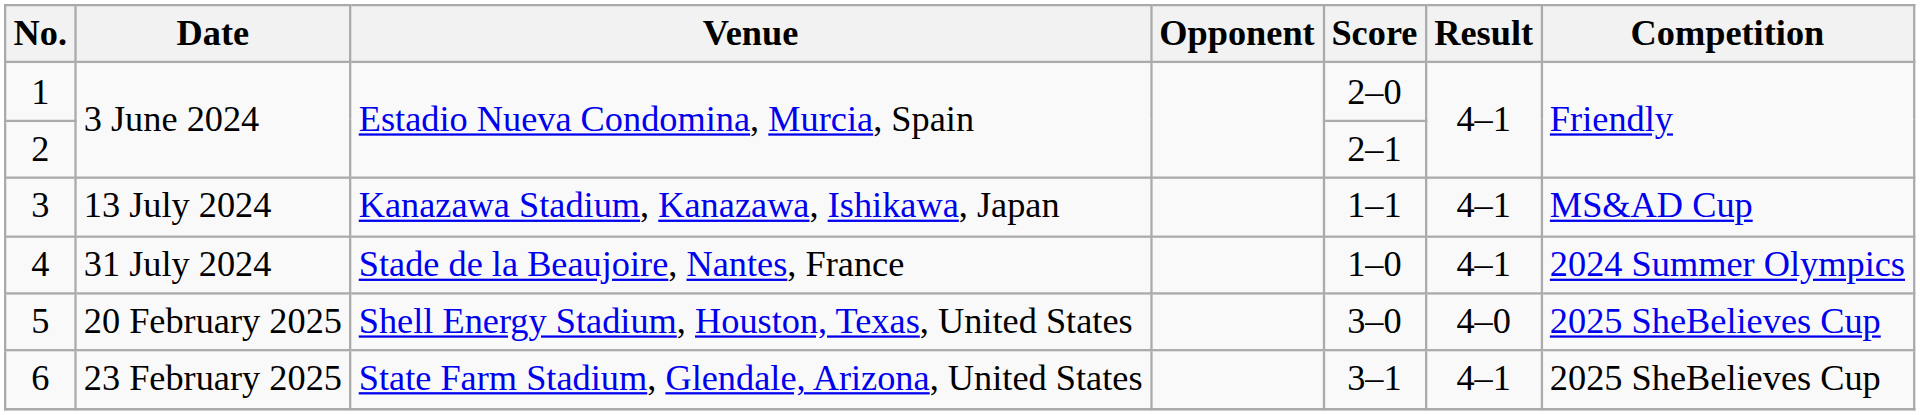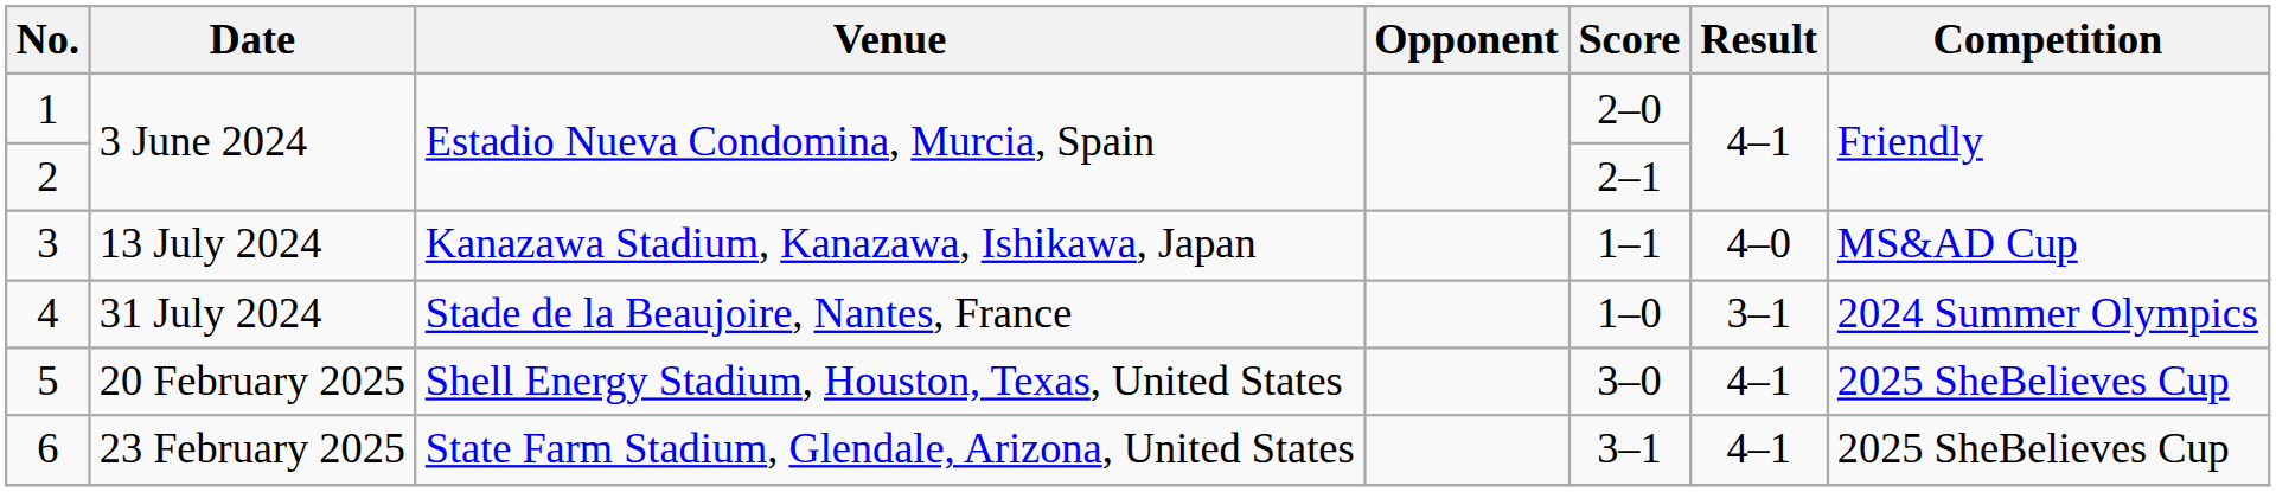 <table class="wikitable sortable">
 <tr>
 <th scope="col">No.</th>
 <th scope="col">Date</th>
 <th scope="col">Venue</th>
 <th scope="col">Opponent</th>
 <th scope="col">Score</th>
 <th scope="col">Result</th>
 <th scope="col">Competition</th>
 </tr>
 <tr>
 <td style="text-align:center">1</td>
 <td rowspan="2">3 June 2024</td>
 <td rowspan="2"><a href='#'>Estadio Nueva Condomina</a>, <a href='#'>Murcia</a>, Spain</td>
 <td rowspan="2"></td>
 <td style="text-align:center">2–0</td>
 <td rowspan="2" style="text-align:center">4–1</td>
 <td rowspan="2"><a href='#'>Friendly</a></td>
 </tr>
 <tr>
 <td style="text-align:center">2</td>
 <td style="text-align:center">2–1</td>
 </tr>
 <tr>
 <td style="text-align:center">3</td>
 <td>13 July 2024</td>
 <td><a href='#'>Kanazawa Stadium</a>, <a href='#'>Kanazawa</a>, <a href='#'>Ishikawa</a>, Japan</td>
 <td></td>
 <td style="text-align:center">1–1</td>
-<td style="text-align:center">4–1</td>
+<td style="text-align:center">4–0</td>
 <td><a href='#'>MS&AD Cup</a></td>
 </tr>
 <tr>
 <td style="text-align:center">4</td>
 <td>31 July 2024</td>
 <td><a href='#'>Stade de la Beaujoire</a>, <a href='#'>Nantes</a>, France</td>
 <td></td>
 <td style="text-align:center">1–0</td>
-<td style="text-align:center">4–1</td>
+<td style="text-align:center">3–1</td>
 <td><a href='#'>2024 Summer Olympics</a></td>
 </tr>
 <tr>
 <td style="text-align:center">5</td>
 <td>20 February 2025</td>
 <td><a href='#'>Shell Energy Stadium</a>, <a href='#'>Houston, Texas</a>, United States</td>
 <td></td>
 <td style="text-align:center">3–0</td>
-<td style="text-align:center">4–0</td>
+<td style="text-align:center">4–1</td>
 <td><a href='#'>2025 SheBelieves Cup</a></td>
 </tr>
 <tr>
 <td style="text-align:center">6</td>
 <td>23 February 2025</td>
 <td><a href='#'>State Farm Stadium</a>, <a href='#'>Glendale, Arizona</a>, United States</td>
 <td></td>
 <td style="text-align:center">3–1</td>
 <td style="text-align:center">4–1</td>
 <td>2025 SheBelieves Cup</td>
 </tr>
 <tr>
 </tr>
 </table>
